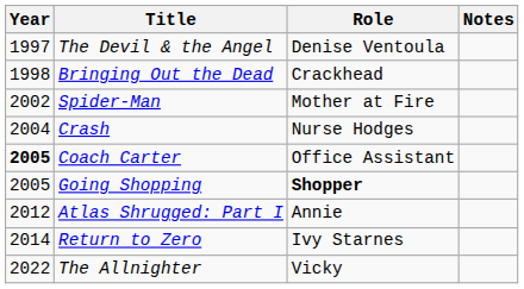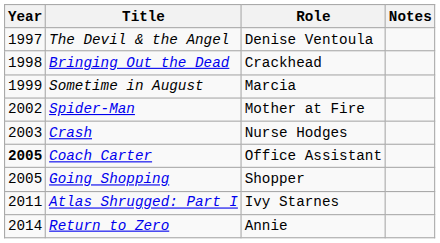 <table class="wikitable sortable">
 <tr>
 <th>Year</th>
 <th>Title</th>
 <th>Role</th>
 <th>Notes</th>
 </tr>
 <tr>
 <td>1997</td>
 <td><em>The Devil & the Angel</em></td>
 <td>Denise Ventoula</td>
 <td></td>
 </tr>
 <tr>
 <td>1998</td>
 <td><em><a href='#'>Bringing Out the Dead</a></em></td>
 <td>Crackhead</td>
 <td></td>
 </tr>
 <tr>
+<td>1999</td>
+<td><em>Sometime in August</em></td>
+<td>Marcia</td>
+<td></td>
+</tr>
+<tr>
 <td>2002</td>
 <td><a href='#'><em>Spider-Man</em></a></td>
 <td>Mother at Fire</td>
 <td></td>
 </tr>
 <tr>
-<td>2004</td>
+<td>2003</td>
 <td><a href='#'><em>Crash</em></a></td>
 <td>Nurse Hodges</td>
 <td></td>
 </tr>
 <tr>
 <td><strong>2005</strong></td>
 <td><em><a href='#'>Coach Carter</a></em></td>
 <td>Office Assistant</td>
 <td></td>
 </tr>
 <tr>
 <td>2005</td>
 <td><em><a href='#'>Going Shopping</a></em></td>
-<td><strong>Shopper</strong></td>
+<td>Shopper</td>
 <td></td>
 </tr>
 <tr>
-<td>2012</td>
+<td>2011</td>
 <td><em><a href='#'>Atlas Shrugged: Part I</a></em></td>
-<td>Annie</td>
+<td>Ivy Starnes</td>
 <td></td>
 </tr>
 <tr>
 <td>2014</td>
 <td><a href='#'><em>Return to Zero</em></a></td>
-<td>Ivy Starnes</td>
-<td></td>
-</tr>
-<tr>
-<td>2022</td>
-<td><em>The Allnighter</em></td>
-<td>Vicky</td>
+<td>Annie</td>
 <td></td>
 </tr>
 </table>
